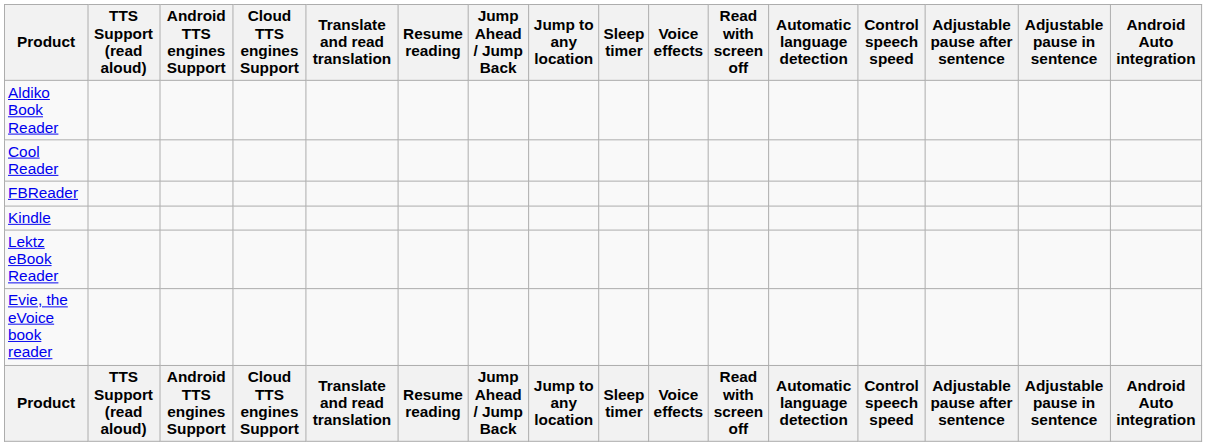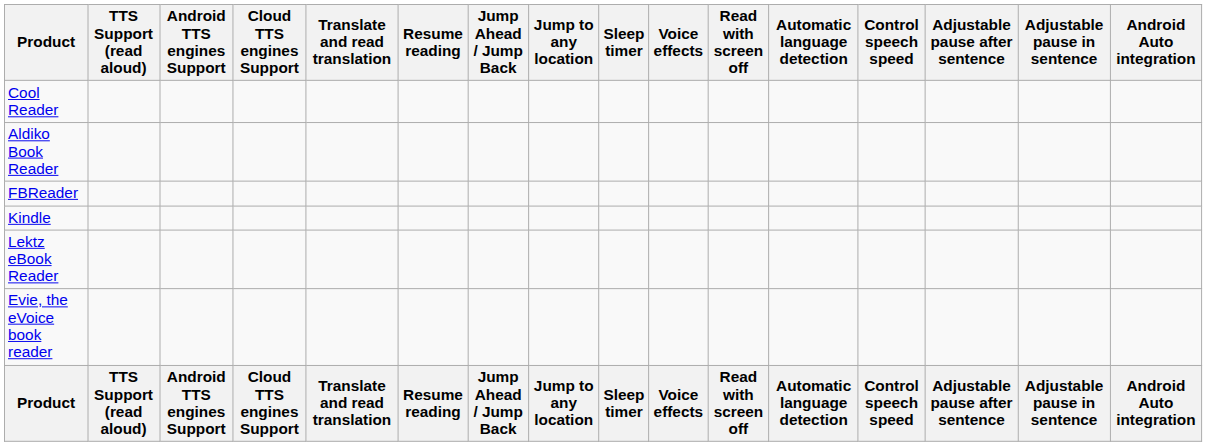 <table class="wikitable sortable sort-under">
 <tr>
 <th>Product</th>
 <th>TTS Support (read aloud)</th>
 <th>Android TTS engines Support</th>
 <th>Cloud TTS engines Support</th>
 <th>Translate and read translation</th>
 <th>Resume reading</th>
 <th>Jump Ahead / Jump Back</th>
 <th>Jump to any location</th>
 <th>Sleep timer</th>
 <th>Voice effects</th>
 <th>Read with screen off</th>
 <th>Automatic language detection</th>
 <th>Control speech speed</th>
 <th>Adjustable pause after sentence</th>
 <th>Adjustable pause in sentence</th>
 <th>Android Auto integration</th>
 </tr>
 <tr>
-<td><a href='#'>Aldiko Book Reader</a></td>
+<td><a href='#'>Cool Reader</a></td>
 <td></td>
 <td></td>
 <td></td>
 <td></td>
 <td></td>
 <td></td>
 <td></td>
 <td></td>
 <td></td>
 <td></td>
 <td></td>
 <td></td>
 <td></td>
 <td></td>
 <td></td>
 </tr>
 <tr>
-<td><a href='#'>Cool Reader</a></td>
+<td><a href='#'>Aldiko Book Reader</a></td>
 <td></td>
 <td></td>
 <td></td>
 <td></td>
 <td></td>
 <td></td>
 <td></td>
 <td></td>
 <td></td>
 <td></td>
 <td></td>
 <td></td>
 <td></td>
 <td></td>
 <td></td>
 </tr>
 <tr>
 <td><a href='#'>FBReader</a></td>
 <td></td>
 <td></td>
 <td></td>
 <td></td>
 <td></td>
 <td></td>
 <td></td>
 <td></td>
 <td></td>
 <td></td>
 <td></td>
 <td></td>
 <td></td>
 <td></td>
 <td></td>
 </tr>
 <tr>
 <td><a href='#'>Kindle</a></td>
 <td></td>
 <td></td>
 <td></td>
 <td></td>
 <td></td>
 <td></td>
 <td></td>
 <td></td>
 <td></td>
 <td></td>
 <td></td>
 <td></td>
 <td></td>
 <td></td>
 <td></td>
 </tr>
 <tr>
 <td><a href='#'>Lektz eBook Reader</a></td>
 <td></td>
 <td></td>
 <td></td>
 <td></td>
 <td></td>
 <td></td>
 <td></td>
 <td></td>
 <td></td>
 <td></td>
 <td></td>
 <td></td>
 <td></td>
 <td></td>
 <td></td>
 </tr>
 <tr>
 <td><a href='#'>Evie, the eVoice book reader</a></td>
 <td></td>
 <td></td>
 <td></td>
 <td></td>
 <td></td>
 <td></td>
 <td></td>
 <td></td>
 <td></td>
 <td></td>
 <td></td>
 <td></td>
 <td></td>
 <td></td>
 <td></td>
 </tr>
 <tr>
 <th>Product</th>
 <th>TTS Support (read aloud)</th>
 <th>Android TTS engines Support</th>
 <th>Cloud TTS engines Support</th>
 <th>Translate and read translation</th>
 <th>Resume reading</th>
 <th>Jump Ahead / Jump Back</th>
 <th>Jump to any location</th>
 <th>Sleep timer</th>
 <th>Voice effects</th>
 <th>Read with screen off</th>
 <th>Automatic language detection</th>
 <th>Control speech speed</th>
 <th>Adjustable pause after sentence</th>
 <th>Adjustable pause in sentence</th>
 <th>Android Auto integration</th>
 </tr>
 </table>
